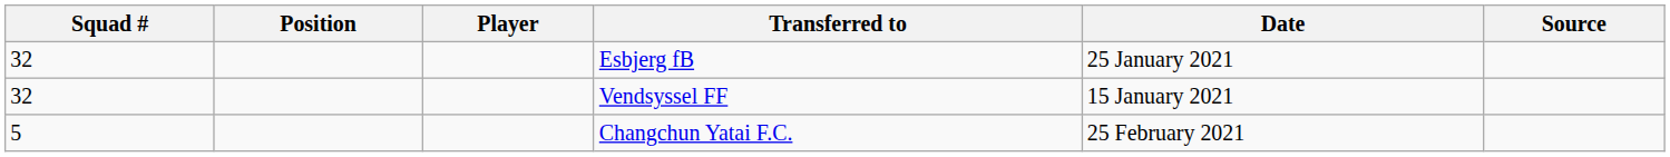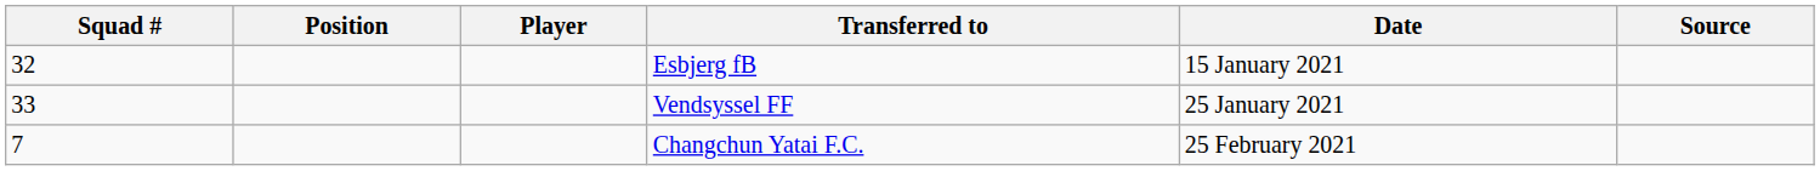 <table class="wikitable sortable" style="width:90%; text-align:center; font-size:95%; text-align:left;">
 <tr>
 <th>Squad #</th>
 <th>Position</th>
 <th>Player</th>
 <th>Transferred to</th>
 <th>Date</th>
 <th>Source</th>
 </tr>
 <tr>
 <td>32</td>
 <td></td>
 <td></td>
 <td> <a href='#'>Esbjerg fB</a></td>
+<td>15 January 2021</td>
+<td></td>
+</tr>
+<tr>
+<td>33</td>
+<td></td>
+<td></td>
+<td> <a href='#'>Vendsyssel FF</a></td>
 <td>25 January 2021</td>
 <td></td>
 </tr>
 <tr>
-<td>32</td>
-<td></td>
-<td></td>
-<td> <a href='#'>Vendsyssel FF</a></td>
-<td>15 January 2021</td>
-<td></td>
-</tr>
-<tr>
-<td>5</td>
+<td>7</td>
 <td></td>
 <td></td>
 <td> <a href='#'>Changchun Yatai F.C.</a></td>
 <td>25 February 2021</td>
 <td></td>
 </tr>
 </table>
